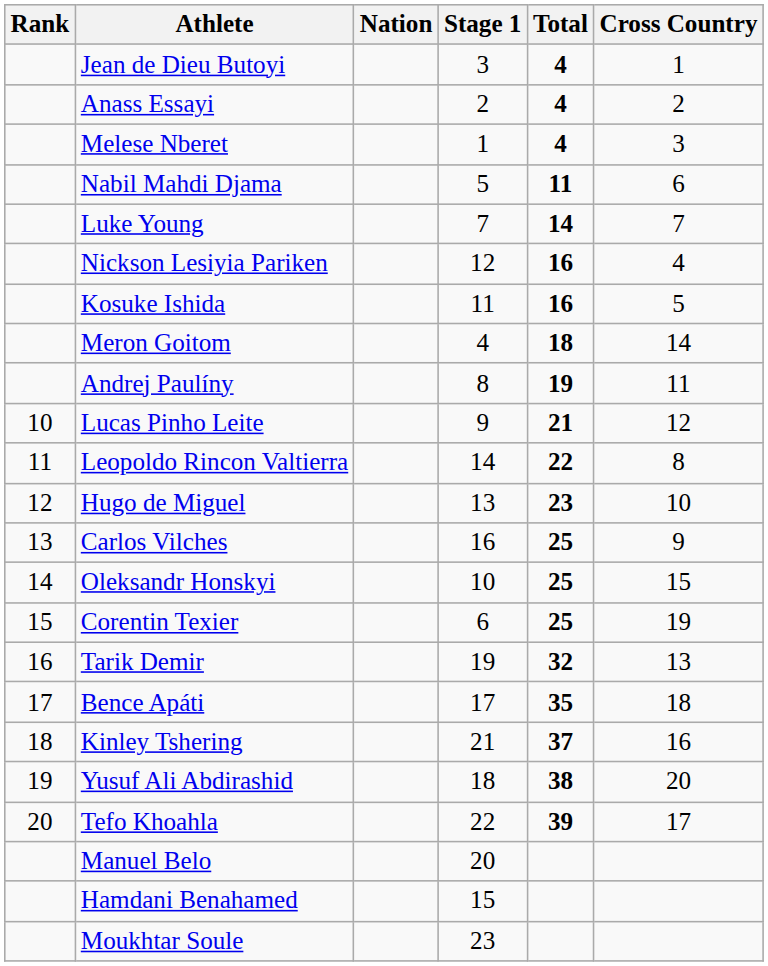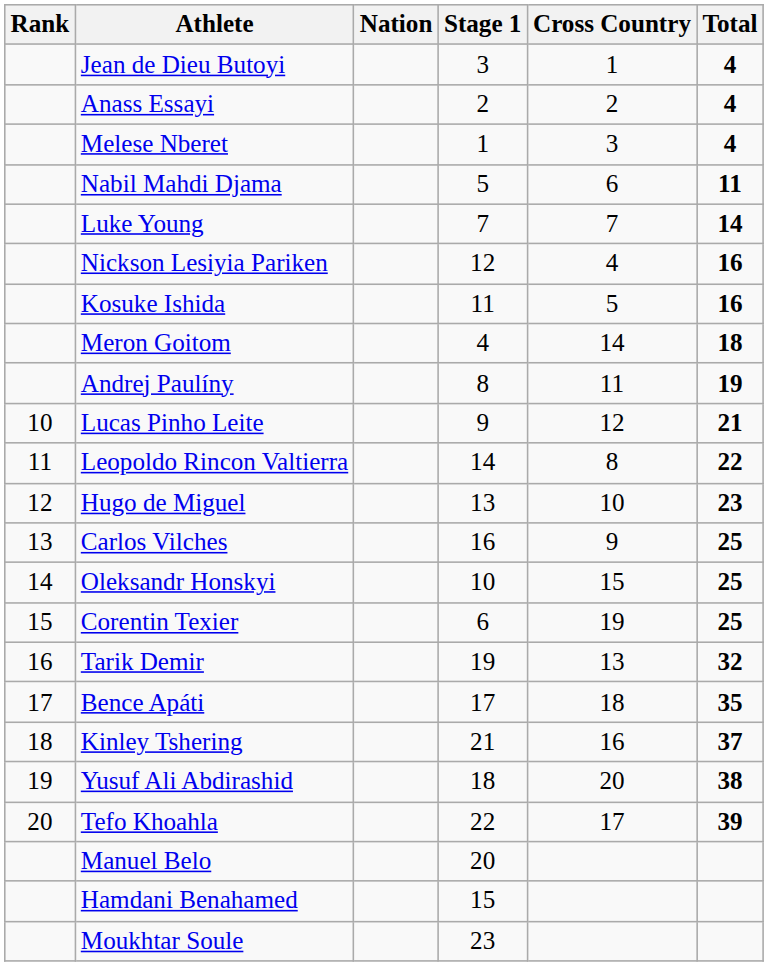 <table class="wikitable sortable" style="text-align:center">
 <tr>
 <th>Rank</th>
 <th>Athlete</th>
 <th>Nation</th>
 <th>Stage 1</th>
+<th>Cross Country</th>
 <th>Total</th>
-<th>Cross Country</th>
 </tr>
 <tr>
 <td></td>
 <td align=left><a href='#'>Jean de Dieu Butoyi</a></td>
 <td align=left></td>
 <td>3</td>
+<td>1</td>
 <td><strong>4</strong></td>
-<td>1</td>
 </tr>
 <tr>
 <td></td>
 <td align=left><a href='#'>Anass Essayi</a></td>
 <td align=left></td>
 <td>2</td>
+<td>2</td>
 <td><strong>4</strong></td>
-<td>2</td>
 </tr>
 <tr>
 <td></td>
 <td align=left><a href='#'>Melese Nberet</a></td>
 <td align=left></td>
 <td>1</td>
+<td>3</td>
 <td><strong>4</strong></td>
-<td>3</td>
 </tr>
 <tr>
 <td></td>
 <td align=left><a href='#'>Nabil Mahdi Djama</a></td>
 <td align=left></td>
 <td>5</td>
+<td>6</td>
 <td><strong>11</strong></td>
-<td>6</td>
 </tr>
 <tr>
 <td></td>
 <td align=left><a href='#'>Luke Young</a></td>
 <td align=left></td>
 <td>7</td>
+<td>7</td>
 <td><strong>14</strong></td>
-<td>7</td>
 </tr>
 <tr>
 <td></td>
 <td align=left><a href='#'>Nickson Lesiyia Pariken</a></td>
 <td align=left></td>
 <td>12</td>
+<td>4</td>
 <td><strong>16</strong></td>
-<td>4</td>
 </tr>
 <tr>
 <td></td>
 <td align=left><a href='#'>Kosuke Ishida</a></td>
 <td align=left></td>
 <td>11</td>
+<td>5</td>
 <td><strong>16</strong></td>
-<td>5</td>
 </tr>
 <tr>
 <td></td>
 <td align=left><a href='#'>Meron Goitom</a></td>
 <td align=left></td>
 <td>4</td>
+<td>14</td>
 <td><strong>18</strong></td>
-<td>14</td>
 </tr>
 <tr>
 <td></td>
 <td align=left><a href='#'>Andrej Paulíny</a></td>
 <td align=left></td>
 <td>8</td>
+<td>11</td>
 <td><strong>19</strong></td>
-<td>11</td>
 </tr>
 <tr>
 <td>10</td>
 <td align=left><a href='#'>Lucas Pinho Leite</a></td>
 <td align=left></td>
 <td>9</td>
+<td>12</td>
 <td><strong>21</strong></td>
-<td>12</td>
 </tr>
 <tr>
 <td>11</td>
 <td align=left><a href='#'>Leopoldo Rincon Valtierra</a></td>
 <td align=left></td>
 <td>14</td>
+<td>8</td>
 <td><strong>22</strong></td>
-<td>8</td>
 </tr>
 <tr>
 <td>12</td>
 <td align=left><a href='#'>Hugo de Miguel</a></td>
 <td align=left></td>
 <td>13</td>
+<td>10</td>
 <td><strong>23</strong></td>
-<td>10</td>
 </tr>
 <tr>
 <td>13</td>
 <td align=left><a href='#'>Carlos Vilches</a></td>
 <td align=left></td>
 <td>16</td>
+<td>9</td>
 <td><strong>25</strong></td>
-<td>9</td>
 </tr>
 <tr>
 <td>14</td>
 <td align=left><a href='#'>Oleksandr Honskyi</a></td>
 <td align=left></td>
 <td>10</td>
+<td>15</td>
 <td><strong>25</strong></td>
-<td>15</td>
 </tr>
 <tr>
 <td>15</td>
 <td align=left><a href='#'>Corentin Texier</a></td>
 <td align=left></td>
 <td>6</td>
+<td>19</td>
 <td><strong>25</strong></td>
-<td>19</td>
 </tr>
 <tr>
 <td>16</td>
 <td align=left><a href='#'>Tarik Demir</a></td>
 <td align=left></td>
 <td>19</td>
+<td>13</td>
 <td><strong>32</strong></td>
-<td>13</td>
 </tr>
 <tr>
 <td>17</td>
 <td align=left><a href='#'>Bence Apáti</a></td>
 <td align=left></td>
 <td>17</td>
+<td>18</td>
 <td><strong>35</strong></td>
-<td>18</td>
 </tr>
 <tr>
 <td>18</td>
 <td align=left><a href='#'>Kinley Tshering</a></td>
 <td align=left></td>
 <td>21</td>
+<td>16</td>
 <td><strong>37</strong></td>
-<td>16</td>
 </tr>
 <tr>
 <td>19</td>
 <td align=left><a href='#'>Yusuf Ali Abdirashid</a></td>
 <td align=left></td>
 <td>18</td>
+<td>20</td>
 <td><strong>38</strong></td>
-<td>20</td>
 </tr>
 <tr>
 <td>20</td>
 <td align=left><a href='#'>Tefo Khoahla</a></td>
 <td align=left></td>
 <td>22</td>
+<td>17</td>
 <td><strong>39</strong></td>
-<td>17</td>
 </tr>
 <tr>
 <td></td>
 <td align=left><a href='#'>Manuel Belo</a></td>
 <td align=left></td>
 <td>20</td>
 <td></td>
 <td></td>
 </tr>
 <tr>
 <td></td>
 <td align=left><a href='#'>Hamdani Benahamed</a></td>
 <td align=left></td>
 <td>15</td>
 <td></td>
 <td></td>
 </tr>
 <tr>
 <td></td>
 <td align=left><a href='#'>Moukhtar Soule</a></td>
 <td align=left></td>
 <td>23</td>
 <td></td>
 <td></td>
 </tr>
 </table>
